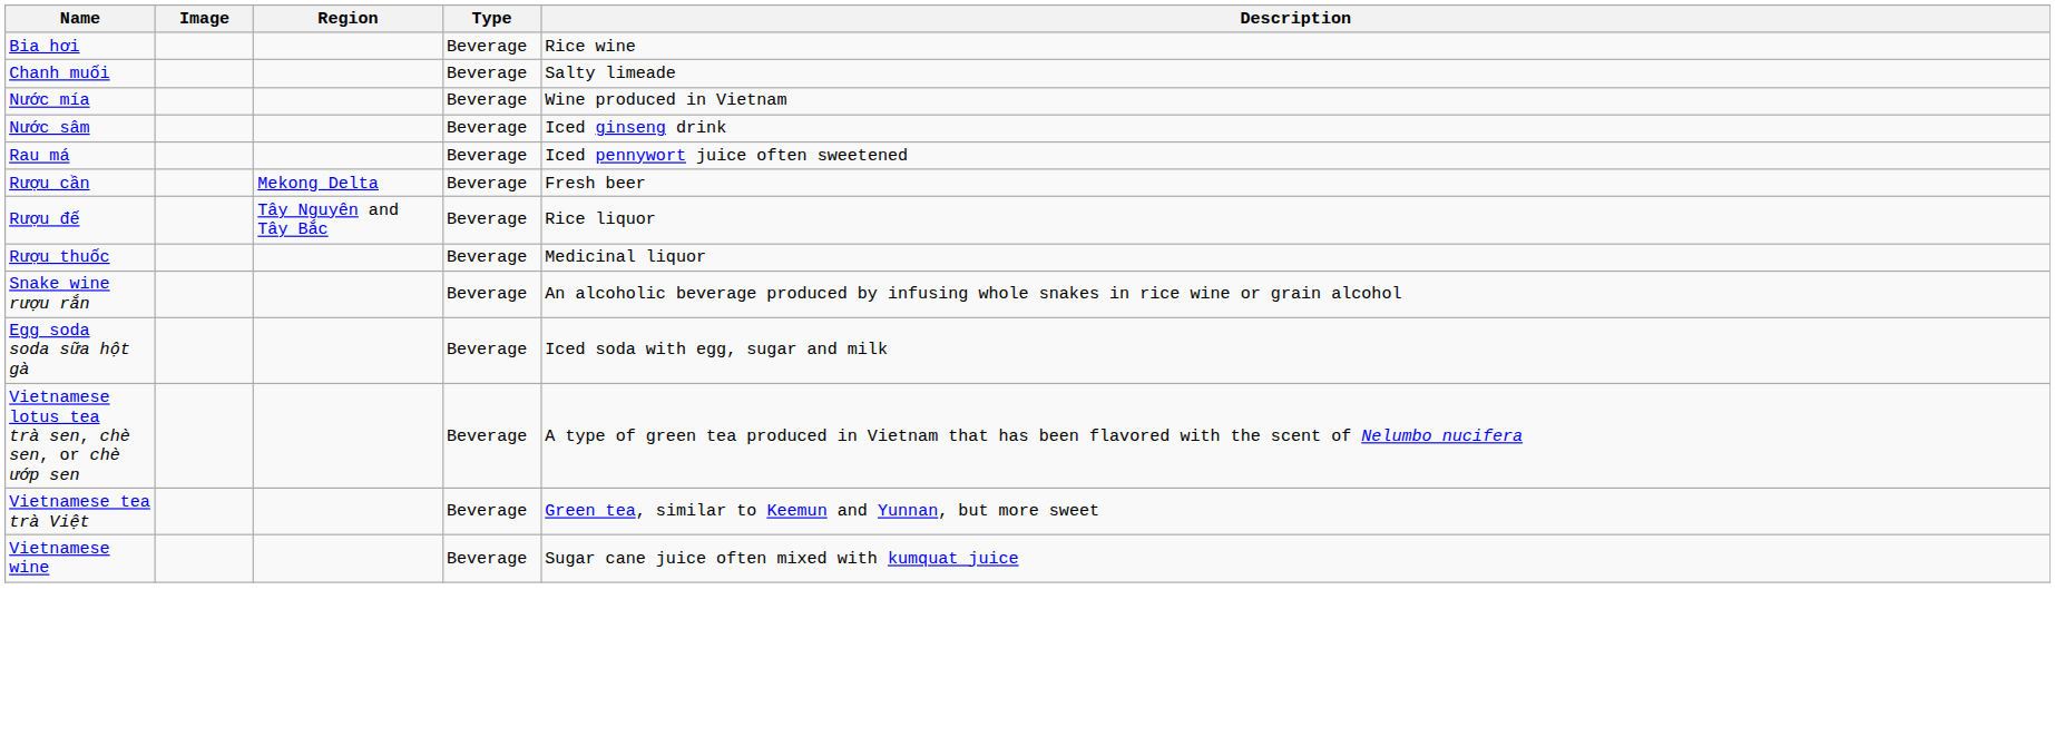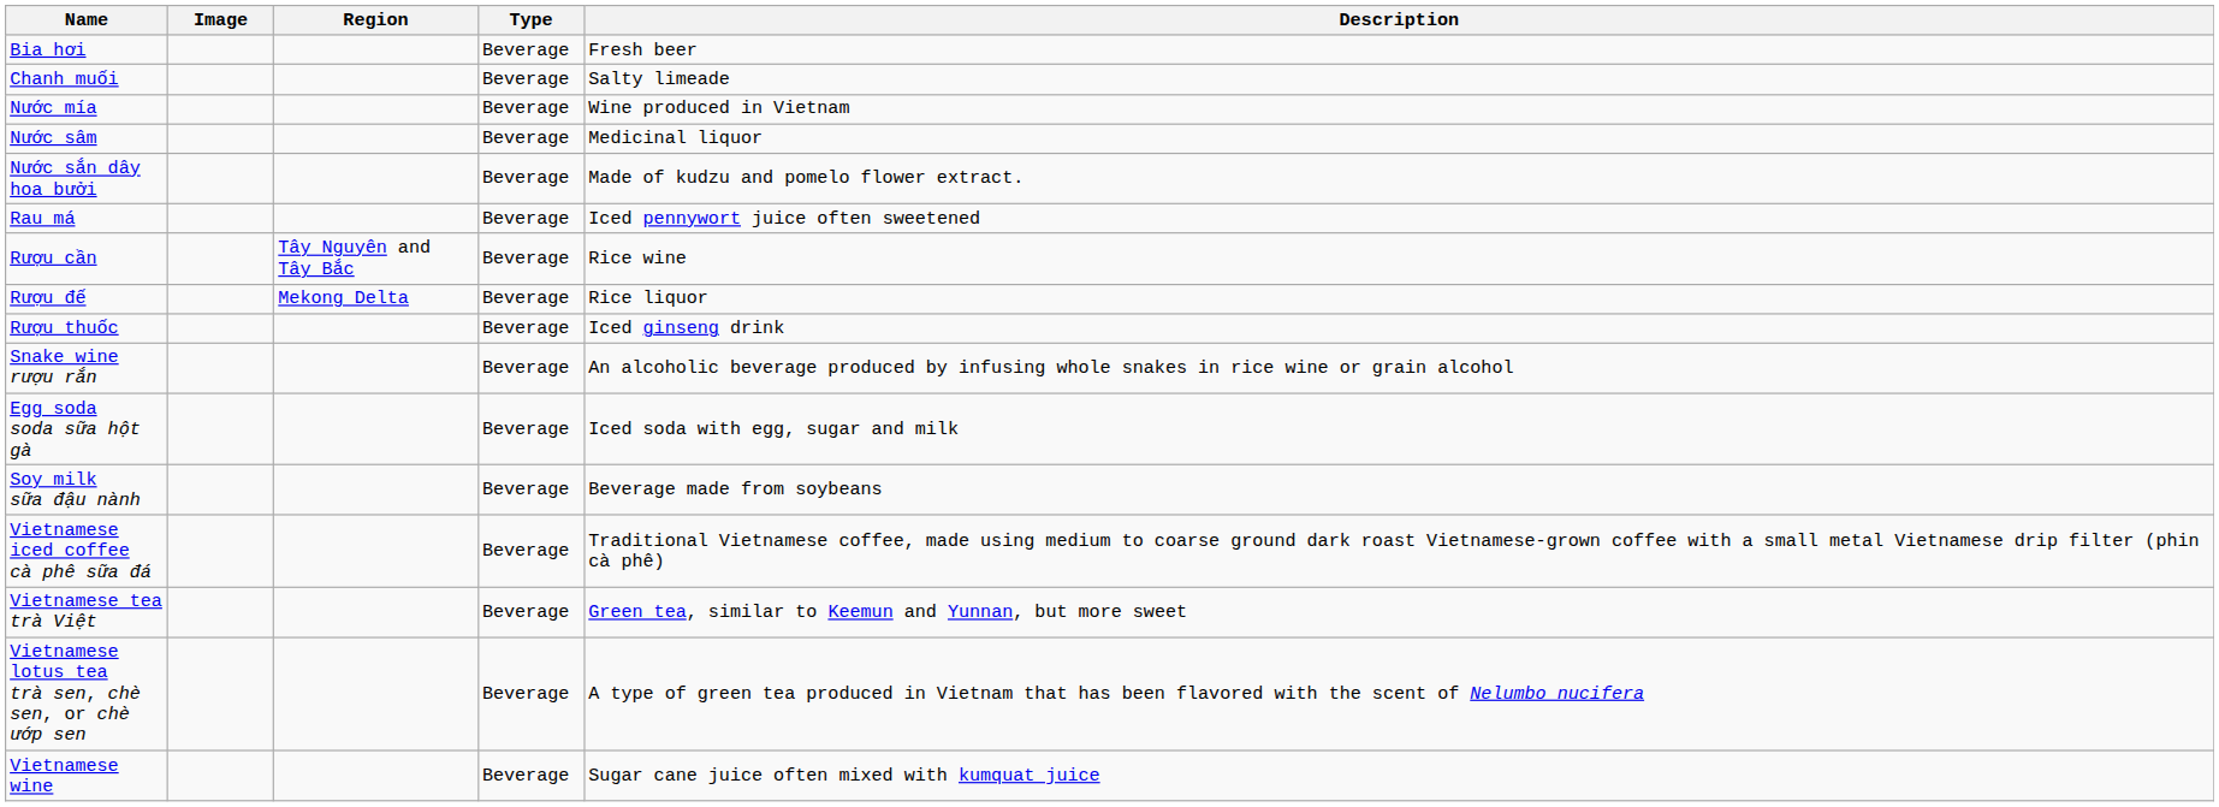 <table class="wikitable sortable sticky-header" width="100%">
 <tr>
 <th style="width:110px;">Name</th>
 <th style="width:70px;">Image</th>
 <th style="width:140px;">Region</th>
 <th style="width:70px;">Type</th>
 <th>Description</th>
 </tr>
 <tr>
 <td><a href='#'>Bia hơi</a></td>
 <td></td>
 <td></td>
 <td>Beverage</td>
-<td>Rice wine</td>
+<td>Fresh beer</td>
 </tr>
 <tr>
 <td><a href='#'>Chanh muối</a></td>
 <td></td>
 <td></td>
 <td>Beverage</td>
 <td>Salty limeade</td>
 </tr>
 <tr>
 <td><a href='#'>Nước mía</a></td>
 <td></td>
 <td></td>
 <td>Beverage</td>
 <td>Wine produced in Vietnam</td>
 </tr>
 <tr>
 <td><a href='#'>Nước sâm</a></td>
 <td></td>
 <td></td>
 <td>Beverage</td>
-<td>Iced <a href='#'>ginseng</a> drink</td>
+<td>Medicinal liquor</td>
+</tr>
+<tr>
+<td><a href='#'>Nước sắn dây hoa bưởi</a></td>
+<td></td>
+<td></td>
+<td>Beverage</td>
+<td>Made of kudzu and pomelo flower extract.</td>
 </tr>
 <tr>
 <td><a href='#'>Rau má</a></td>
 <td></td>
 <td></td>
 <td>Beverage</td>
 <td>Iced <a href='#'>pennywort</a> juice often sweetened</td>
 </tr>
 <tr>
 <td><a href='#'>Rượu cần</a></td>
 <td></td>
-<td><a href='#'>Mekong Delta</a></td>
+<td><a href='#'>Tây Nguyên</a> and <a href='#'>Tây Bắc</a></td>
 <td>Beverage</td>
-<td>Fresh beer</td>
+<td>Rice wine</td>
 </tr>
 <tr>
 <td><a href='#'>Rượu đế</a></td>
 <td></td>
-<td><a href='#'>Tây Nguyên</a> and <a href='#'>Tây Bắc</a></td>
+<td><a href='#'>Mekong Delta</a></td>
 <td>Beverage</td>
 <td>Rice liquor</td>
 </tr>
 <tr>
 <td><a href='#'>Rượu thuốc</a></td>
 <td></td>
 <td></td>
 <td>Beverage</td>
-<td>Medicinal liquor</td>
+<td>Iced <a href='#'>ginseng</a> drink</td>
 </tr>
 <tr>
 <td><a href='#'>Snake wine</a><br><em>rượu rắn</em></td>
 <td></td>
 <td></td>
 <td>Beverage</td>
 <td>An alcoholic beverage produced by infusing whole snakes in rice wine or grain alcohol</td>
 </tr>
 <tr>
 <td><a href='#'>Egg soda</a><br><em>soda sữa hột gà</em></td>
 <td></td>
 <td></td>
 <td>Beverage</td>
 <td>Iced soda with egg, sugar and milk</td>
 </tr>
 <tr>
-<td><a href='#'>Vietnamese lotus tea</a><br><em>trà sen</em>, <em>chè sen</em>, or <em>chè ướp sen</em></td>
+<td><a href='#'>Soy milk</a><br><em>sữa đậu nành</em></td>
 <td></td>
 <td></td>
 <td>Beverage</td>
-<td>A type of green tea produced in Vietnam that has been flavored with the scent of <em><a href='#'>Nelumbo nucifera</a></em></td>
+<td>Beverage made from soybeans</td>
+</tr>
+<tr>
+<td><a href='#'>Vietnamese iced coffee</a><br><em>cà phê sữa đá</em></td>
+<td></td>
+<td></td>
+<td>Beverage</td>
+<td>Traditional Vietnamese coffee, made using medium to coarse ground dark roast Vietnamese-grown coffee with a small metal Vietnamese drip filter (phin cà phê)</td>
 </tr>
 <tr>
 <td><a href='#'>Vietnamese tea</a><br><em>trà Việt</em></td>
 <td></td>
 <td></td>
 <td>Beverage</td>
 <td><a href='#'>Green tea</a>, similar to <a href='#'>Keemun</a> and <a href='#'>Yunnan</a>, but more sweet</td>
 </tr>
 <tr>
+<td><a href='#'>Vietnamese lotus tea</a><br><em>trà sen</em>, <em>chè sen</em>, or <em>chè ướp sen</em></td>
+<td></td>
+<td></td>
+<td>Beverage</td>
+<td>A type of green tea produced in Vietnam that has been flavored with the scent of <em><a href='#'>Nelumbo nucifera</a></em></td>
+</tr>
+<tr>
 <td><a href='#'>Vietnamese wine</a></td>
 <td></td>
 <td></td>
 <td>Beverage</td>
 <td>Sugar cane juice often mixed with <a href='#'>kumquat juice</a></td>
 </tr>
 </table>
